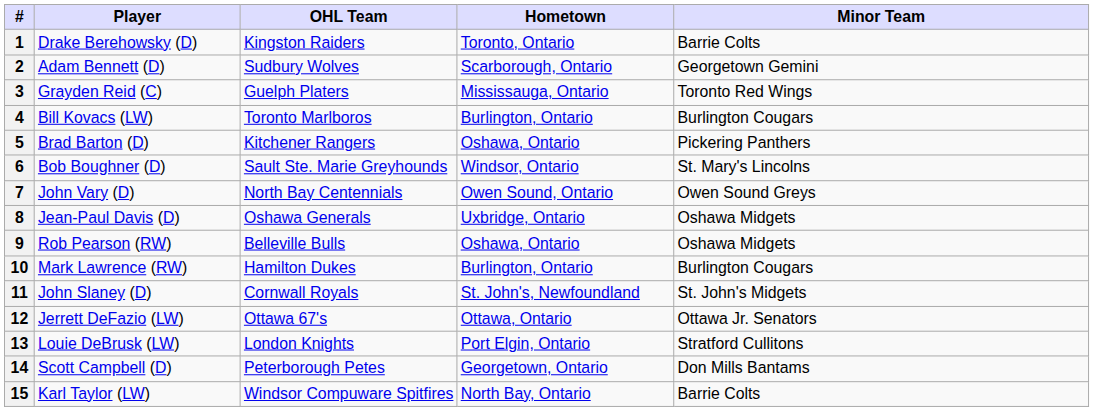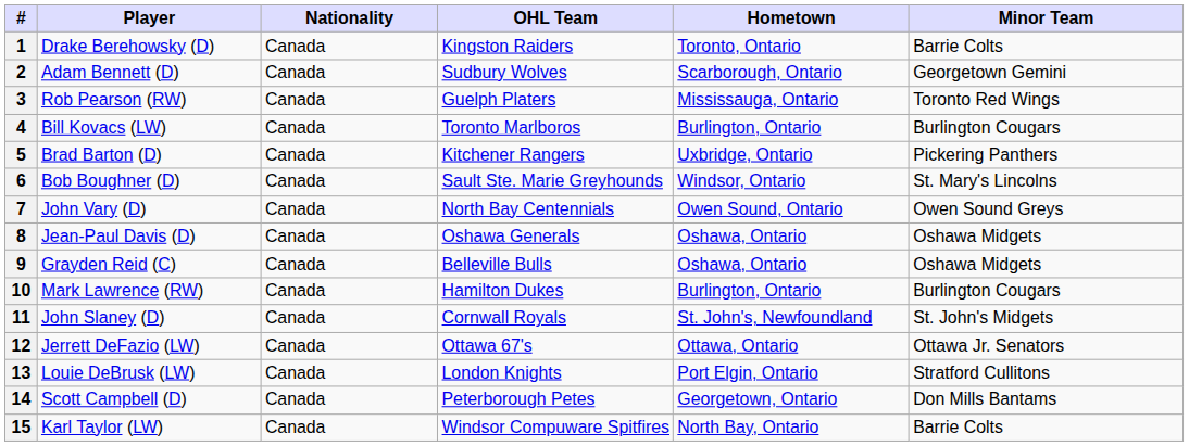 <table class="wikitable">
 <tr>
 <th style="background:#ddf; width:2.75%;">#</th>
 <th style="background:#ddf; width:19.0%;">Player</th>
+<th style="background:#ddf; width:15.0%;">Nationality</th>
 <th style="background:#ddf; width:20.0%;">OHL Team</th>
 <th style="background:#ddf; width:20.0%;">Hometown</th>
 <th style="background:#ddf; width:100.0%;">Minor Team</th>
 </tr>
 <tr>
 <th>1</th>
 <td><a href='#'>Drake Berehowsky</a> (<a href='#'>D</a>)</td>
+<td> Canada</td>
 <td><a href='#'>Kingston Raiders</a></td>
 <td><a href='#'>Toronto, Ontario</a></td>
 <td>Barrie Colts</td>
 </tr>
 <tr>
 <th>2</th>
 <td><a href='#'>Adam Bennett</a> (<a href='#'>D</a>)</td>
+<td> Canada</td>
 <td><a href='#'>Sudbury Wolves</a></td>
 <td><a href='#'>Scarborough, Ontario</a></td>
 <td>Georgetown Gemini</td>
 </tr>
 <tr>
 <th>3</th>
-<td><a href='#'>Grayden Reid</a> (<a href='#'>C</a>)</td>
+<td><a href='#'>Rob Pearson</a> (<a href='#'>RW</a>)</td>
+<td> Canada</td>
 <td><a href='#'>Guelph Platers</a></td>
 <td><a href='#'>Mississauga, Ontario</a></td>
 <td>Toronto Red Wings</td>
 </tr>
 <tr>
 <th>4</th>
 <td><a href='#'>Bill Kovacs</a> (<a href='#'>LW</a>)</td>
+<td> Canada</td>
 <td><a href='#'>Toronto Marlboros</a></td>
 <td><a href='#'>Burlington, Ontario</a></td>
 <td>Burlington Cougars</td>
 </tr>
 <tr>
 <th>5</th>
 <td><a href='#'>Brad Barton</a> (<a href='#'>D</a>)</td>
+<td> Canada</td>
 <td><a href='#'>Kitchener Rangers</a></td>
-<td><a href='#'>Oshawa, Ontario</a></td>
+<td><a href='#'>Uxbridge, Ontario</a></td>
 <td>Pickering Panthers</td>
 </tr>
 <tr>
 <th>6</th>
 <td><a href='#'>Bob Boughner</a> (<a href='#'>D</a>)</td>
+<td> Canada</td>
 <td><a href='#'>Sault Ste. Marie Greyhounds</a></td>
 <td><a href='#'>Windsor, Ontario</a></td>
 <td>St. Mary's Lincolns</td>
 </tr>
 <tr>
 <th>7</th>
 <td><a href='#'>John Vary</a> (<a href='#'>D</a>)</td>
+<td> Canada</td>
 <td><a href='#'>North Bay Centennials</a></td>
 <td><a href='#'>Owen Sound, Ontario</a></td>
 <td>Owen Sound Greys</td>
 </tr>
 <tr>
 <th>8</th>
 <td><a href='#'>Jean-Paul Davis</a> (<a href='#'>D</a>)</td>
+<td> Canada</td>
 <td><a href='#'>Oshawa Generals</a></td>
-<td><a href='#'>Uxbridge, Ontario</a></td>
+<td><a href='#'>Oshawa, Ontario</a></td>
 <td>Oshawa Midgets</td>
 </tr>
 <tr>
 <th>9</th>
-<td><a href='#'>Rob Pearson</a> (<a href='#'>RW</a>)</td>
+<td><a href='#'>Grayden Reid</a> (<a href='#'>C</a>)</td>
+<td> Canada</td>
 <td><a href='#'>Belleville Bulls</a></td>
 <td><a href='#'>Oshawa, Ontario</a></td>
 <td>Oshawa Midgets</td>
 </tr>
 <tr>
 <th>10</th>
 <td><a href='#'>Mark Lawrence</a> (<a href='#'>RW</a>)</td>
+<td> Canada</td>
 <td><a href='#'>Hamilton Dukes</a></td>
 <td><a href='#'>Burlington, Ontario</a></td>
 <td>Burlington Cougars</td>
 </tr>
 <tr>
 <th>11</th>
 <td><a href='#'>John Slaney</a> (<a href='#'>D</a>)</td>
+<td> Canada</td>
 <td><a href='#'>Cornwall Royals</a></td>
 <td><a href='#'>St. John's, Newfoundland</a></td>
 <td>St. John's Midgets</td>
 </tr>
 <tr>
 <th>12</th>
 <td><a href='#'>Jerrett DeFazio</a> (<a href='#'>LW</a>)</td>
+<td> Canada</td>
 <td><a href='#'>Ottawa 67's</a></td>
 <td><a href='#'>Ottawa, Ontario</a></td>
 <td>Ottawa Jr. Senators</td>
 </tr>
 <tr>
 <th>13</th>
 <td><a href='#'>Louie DeBrusk</a> (<a href='#'>LW</a>)</td>
+<td> Canada</td>
 <td><a href='#'>London Knights</a></td>
 <td><a href='#'>Port Elgin, Ontario</a></td>
 <td>Stratford Cullitons</td>
 </tr>
 <tr>
 <th>14</th>
 <td><a href='#'>Scott Campbell</a> (<a href='#'>D</a>)</td>
+<td> Canada</td>
 <td><a href='#'>Peterborough Petes</a></td>
 <td><a href='#'>Georgetown, Ontario</a></td>
 <td>Don Mills Bantams</td>
 </tr>
 <tr>
 <th>15</th>
 <td><a href='#'>Karl Taylor</a> (<a href='#'>LW</a>)</td>
+<td> Canada</td>
 <td><a href='#'>Windsor Compuware Spitfires</a></td>
 <td><a href='#'>North Bay, Ontario</a></td>
 <td>Barrie Colts</td>
 </tr>
 </table>
